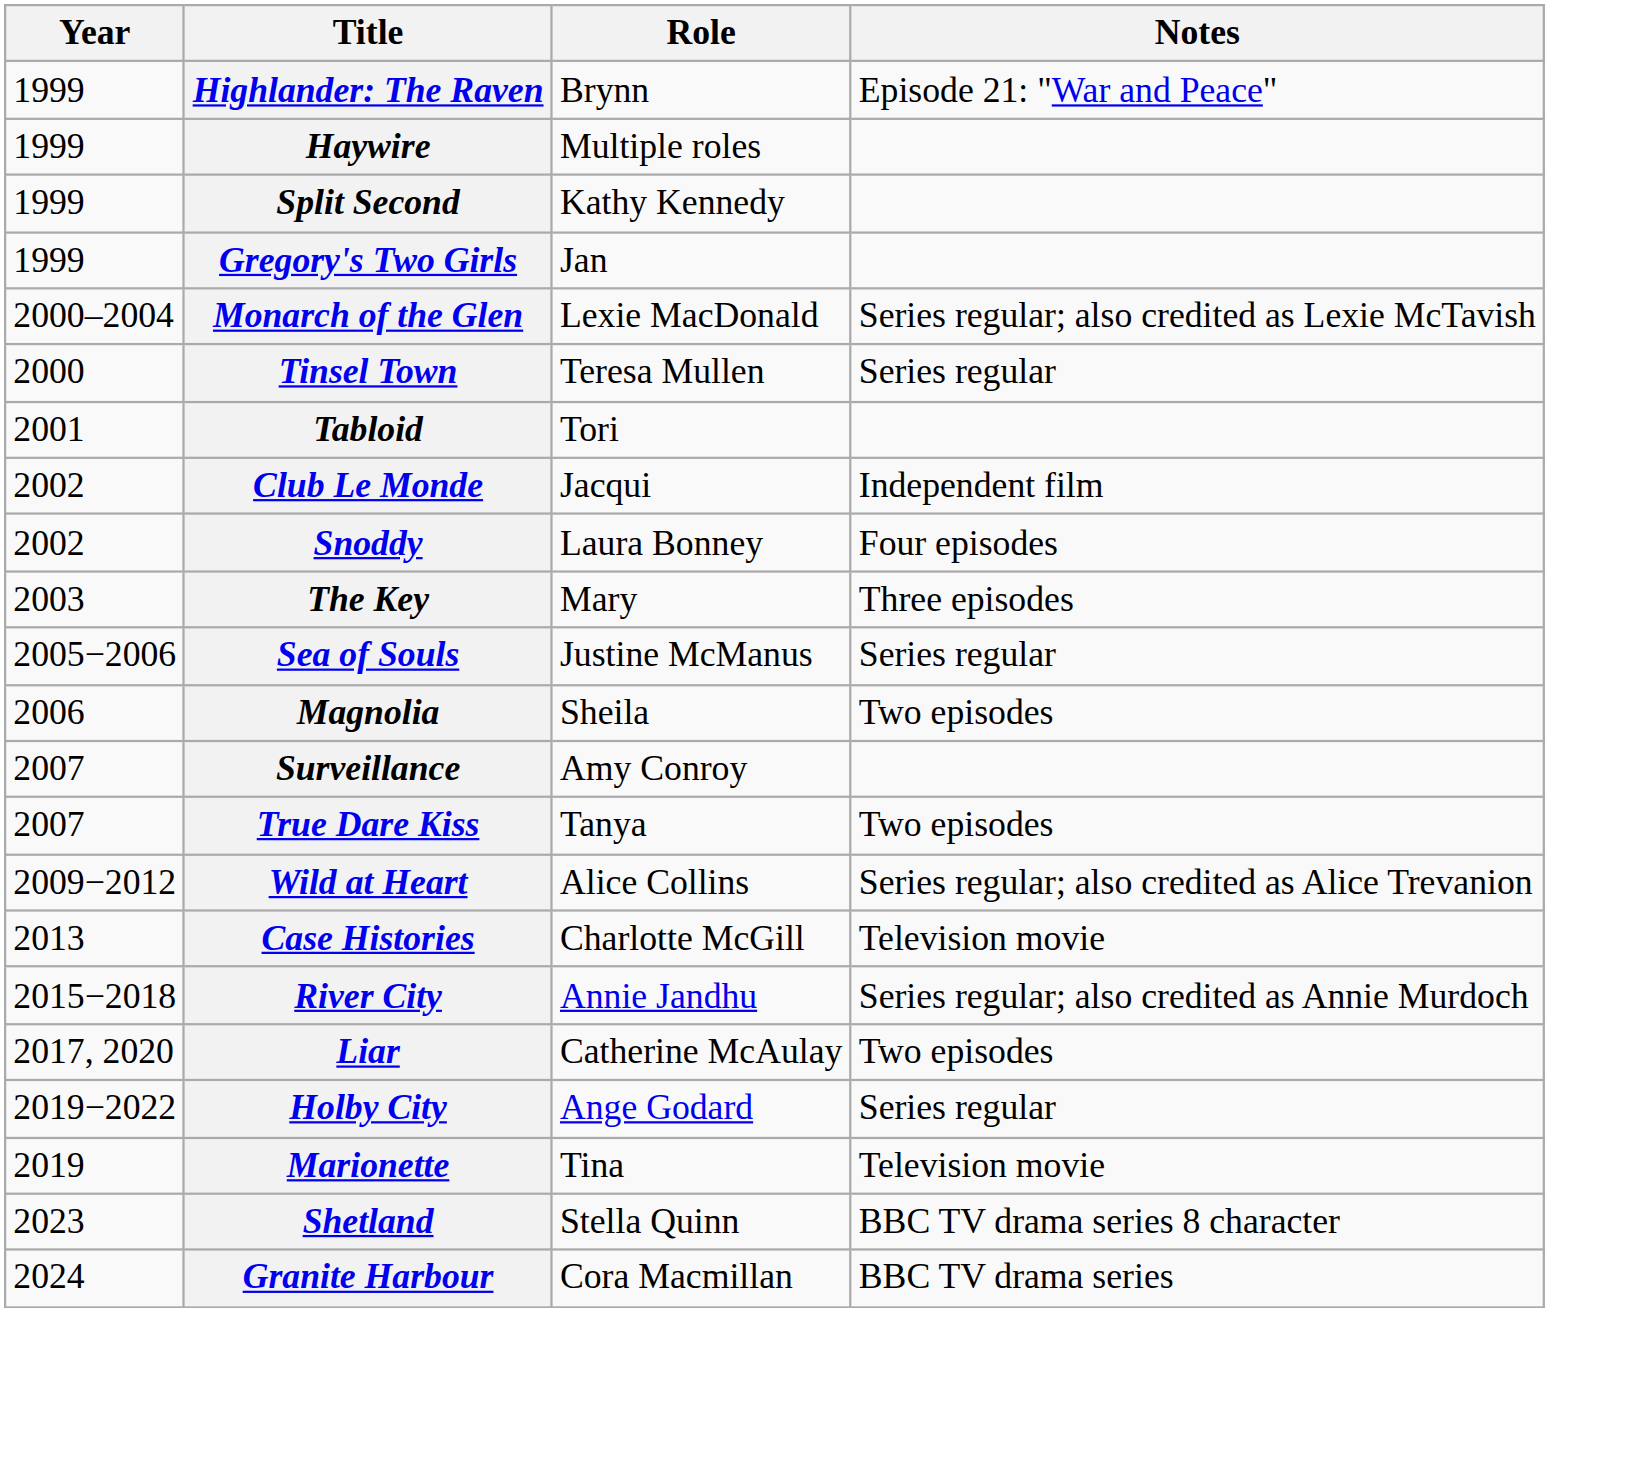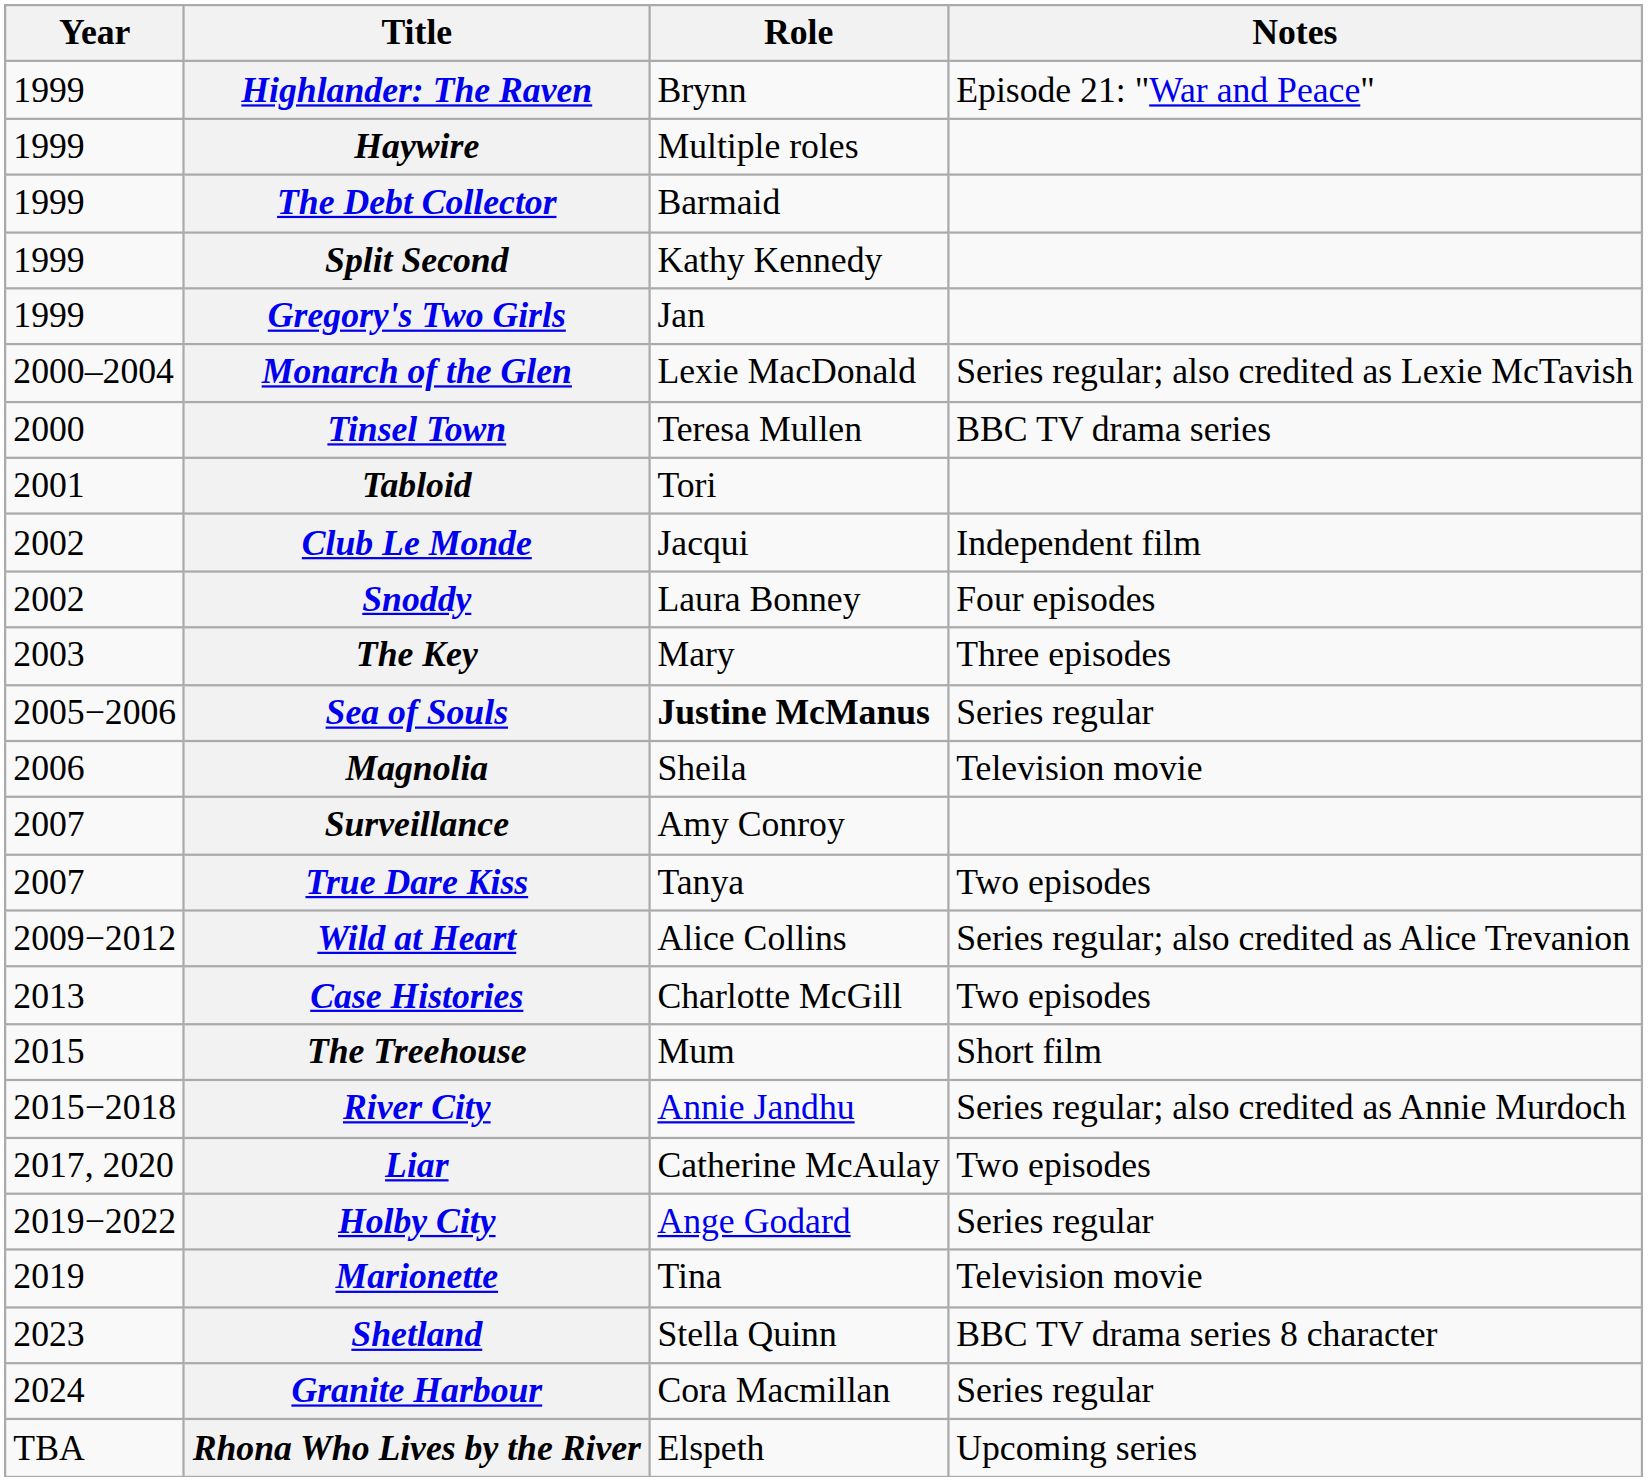 <table class="wikitable plainrowheaders sortable">
 <tr>
 <th scope="col">Year</th>
 <th scope="col">Title</th>
 <th scope="col">Role</th>
 <th class="unsortable">Notes</th>
 </tr>
 <tr>
 <td>1999</td>
 <th scope="row"><em><a href='#'>Highlander: The Raven</a></em></th>
 <td>Brynn</td>
 <td>Episode 21: "<a href='#'>War and Peace</a>"</td>
 </tr>
 <tr>
 <td>1999</td>
 <th scope="row"><em>Haywire</em></th>
 <td>Multiple roles</td>
+<td></td>
+</tr>
+<tr>
+<td>1999</td>
+<th scope="row"><em><a href='#'>The Debt Collector</a></em></th>
+<td>Barmaid</td>
 <td></td>
 </tr>
 <tr>
 <td>1999</td>
 <th scope="row"><em>Split Second</em></th>
 <td>Kathy Kennedy</td>
 <td></td>
 </tr>
 <tr>
 <td>1999</td>
 <th scope="row"><em><a href='#'>Gregory's Two Girls</a></em></th>
 <td>Jan</td>
 <td></td>
 </tr>
 <tr>
 <td>2000–2004</td>
 <th scope="row"><em><a href='#'>Monarch of the Glen</a></em></th>
 <td>Lexie MacDonald</td>
 <td>Series regular; also credited as Lexie McTavish</td>
 </tr>
 <tr>
 <td>2000</td>
 <th scope="row"><em><a href='#'>Tinsel Town</a></em></th>
 <td>Teresa Mullen</td>
-<td>Series regular</td>
+<td>BBC TV drama series</td>
 </tr>
 <tr>
 <td>2001</td>
 <th scope="row"><em>Tabloid</em></th>
 <td>Tori</td>
 <td></td>
 </tr>
 <tr>
 <td>2002</td>
 <th scope="row"><em><a href='#'>Club Le Monde</a></em></th>
 <td>Jacqui</td>
 <td>Independent film</td>
 </tr>
 <tr>
 <td>2002</td>
 <th scope="row"><em><a href='#'>Snoddy</a></em></th>
 <td>Laura Bonney</td>
 <td>Four episodes</td>
 </tr>
 <tr>
 <td>2003</td>
 <th scope="row"><em>The Key</em></th>
 <td>Mary</td>
 <td>Three episodes</td>
 </tr>
 <tr>
 <td>2005−2006</td>
 <th scope="row"><em><a href='#'>Sea of Souls</a></em></th>
-<td>Justine McManus</td>
+<td><strong>Justine McManus</strong></td>
 <td>Series regular</td>
 </tr>
 <tr>
 <td>2006</td>
 <th scope="row"><em>Magnolia</em></th>
 <td>Sheila</td>
-<td>Two episodes</td>
+<td>Television movie</td>
 </tr>
 <tr>
 <td>2007</td>
 <th scope="row"><em>Surveillance</em></th>
 <td>Amy Conroy</td>
 <td></td>
 </tr>
 <tr>
 <td>2007</td>
 <th scope="row"><em><a href='#'>True Dare Kiss</a></em></th>
 <td>Tanya</td>
 <td>Two episodes</td>
 </tr>
 <tr>
 <td>2009−2012</td>
 <th scope="row"><em><a href='#'>Wild at Heart</a></em></th>
 <td>Alice Collins</td>
 <td>Series regular; also credited as Alice Trevanion</td>
 </tr>
 <tr>
 <td>2013</td>
 <th scope="row"><em><a href='#'>Case Histories</a></em></th>
 <td>Charlotte McGill</td>
-<td>Television movie</td>
+<td>Two episodes</td>
+</tr>
+<tr>
+<td>2015</td>
+<th scope="row"><em>The Treehouse</em></th>
+<td>Mum</td>
+<td>Short film</td>
 </tr>
 <tr>
 <td>2015−2018</td>
 <th scope="row"><em><a href='#'>River City</a></em></th>
 <td><a href='#'>Annie Jandhu</a></td>
 <td>Series regular; also credited as Annie Murdoch</td>
 </tr>
 <tr>
 <td>2017, 2020</td>
 <th scope="row"><em><a href='#'>Liar</a></em></th>
 <td>Catherine McAulay</td>
 <td>Two episodes</td>
 </tr>
 <tr>
 <td>2019−2022</td>
 <th scope="row"><em><a href='#'>Holby City</a></em></th>
 <td><a href='#'>Ange Godard</a></td>
 <td>Series regular</td>
 </tr>
 <tr>
 <td>2019</td>
 <th scope="row"><em><a href='#'>Marionette</a></em></th>
 <td>Tina</td>
 <td>Television movie</td>
 </tr>
 <tr>
 <td>2023</td>
 <th scope="row"><em><a href='#'>Shetland</a></em></th>
 <td>Stella Quinn</td>
 <td>BBC TV drama series 8 character</td>
 </tr>
 <tr>
 <td>2024</td>
 <th scope="row"><em><a href='#'>Granite Harbour</a></em></th>
 <td>Cora Macmillan</td>
-<td>BBC TV drama series</td>
+<td>Series regular</td>
+</tr>
+<tr>
+<td>TBA</td>
+<th scope="row"><em>Rhona Who Lives by the River</em></th>
+<td>Elspeth</td>
+<td>Upcoming series</td>
 </tr>
 </table>
